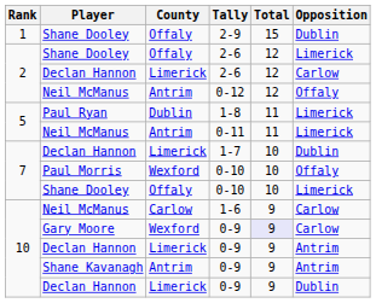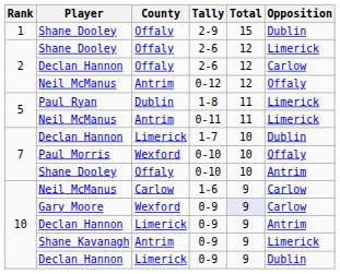 <table class="wikitable">
 <tr>
 <th>Rank</th>
 <th>Player</th>
 <th>County</th>
 <th>Tally</th>
 <th>Total</th>
 <th>Opposition</th>
 </tr>
 <tr>
 <td style="text-align:center;">1</td>
 <td><a href='#'>Shane Dooley</a></td>
 <td><a href='#'>Offaly</a></td>
 <td align=center>2-9</td>
 <td align=center>15</td>
 <td><a href='#'>Dublin</a></td>
 </tr>
 <tr>
 <td rowspan="3" style="text-align:center;">2</td>
 <td><a href='#'>Shane Dooley</a></td>
 <td><a href='#'>Offaly</a></td>
 <td align=center>2-6</td>
 <td align=center>12</td>
 <td><a href='#'>Limerick</a></td>
 </tr>
 <tr>
 <td><a href='#'>Declan Hannon</a></td>
-<td><a href='#'>Limerick</a></td>
+<td><a href='#'>Offaly</a></td>
 <td align=center>2-6</td>
 <td align=center>12</td>
 <td><a href='#'>Carlow</a></td>
 </tr>
 <tr>
 <td><a href='#'>Neil McManus</a></td>
 <td><a href='#'>Antrim</a></td>
 <td align=center>0-12</td>
 <td align=center>12</td>
 <td><a href='#'>Offaly</a></td>
 </tr>
 <tr>
 <td rowspan="2" style="text-align:center;">5</td>
 <td><a href='#'>Paul Ryan</a></td>
 <td><a href='#'>Dublin</a></td>
 <td align=center>1-8</td>
 <td align=center>11</td>
 <td><a href='#'>Limerick</a></td>
 </tr>
 <tr>
 <td><a href='#'>Neil McManus</a></td>
 <td><a href='#'>Antrim</a></td>
 <td align=center>0-11</td>
 <td align=center>11</td>
 <td><a href='#'>Limerick</a></td>
 </tr>
 <tr>
 <td rowspan="3" style="text-align:center;">7</td>
 <td><a href='#'>Declan Hannon</a></td>
 <td><a href='#'>Limerick</a></td>
 <td align=center>1-7</td>
 <td align=center>10</td>
 <td><a href='#'>Dublin</a></td>
 </tr>
 <tr>
 <td><a href='#'>Paul Morris</a></td>
 <td><a href='#'>Wexford</a></td>
 <td align=center>0-10</td>
 <td align=center>10</td>
 <td><a href='#'>Offaly</a></td>
 </tr>
 <tr>
 <td><a href='#'>Shane Dooley</a></td>
 <td><a href='#'>Offaly</a></td>
 <td align=center>0-10</td>
 <td align=center>10</td>
-<td><a href='#'>Limerick</a></td>
+<td><a href='#'>Antrim</a></td>
 </tr>
 <tr>
 <td rowspan="5" style="text-align:center;">10</td>
 <td><a href='#'>Neil McManus</a></td>
 <td><a href='#'>Carlow</a></td>
 <td align=center>1-6</td>
 <td align=center>9</td>
 <td><a href='#'>Carlow</a></td>
 </tr>
 <tr>
 <td><a href='#'>Gary Moore</a></td>
 <td><a href='#'>Wexford</a></td>
 <td align=center>0-9</td>
 <td align=center style="background: lavender;">9</td>
 <td><a href='#'>Carlow</a></td>
 </tr>
 <tr>
 <td><a href='#'>Declan Hannon</a></td>
 <td><a href='#'>Limerick</a></td>
 <td align=center>0-9</td>
 <td align=center>9</td>
 <td><a href='#'>Antrim</a></td>
 </tr>
 <tr>
 <td><a href='#'>Shane Kavanagh</a></td>
 <td><a href='#'>Antrim</a></td>
 <td align=center>0-9</td>
 <td align=center>9</td>
-<td><a href='#'>Antrim</a></td>
+<td><a href='#'>Limerick</a></td>
 </tr>
 <tr>
 <td><a href='#'>Declan Hannon</a></td>
 <td><a href='#'>Limerick</a></td>
 <td align=center>0-9</td>
 <td align=center>9</td>
 <td><a href='#'>Dublin</a></td>
 </tr>
 </table>
